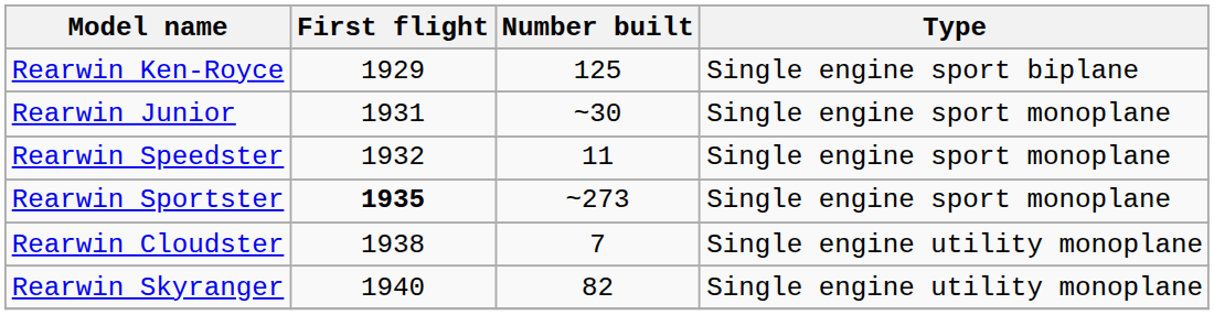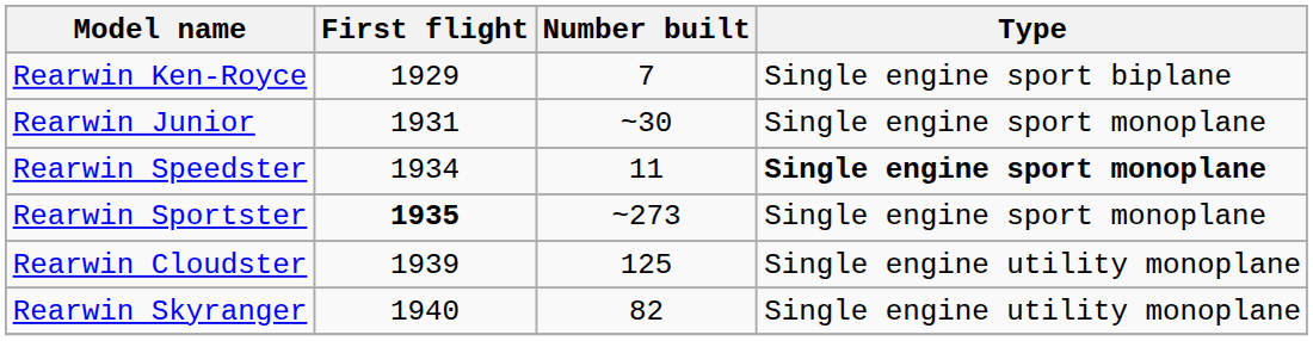 <table class="wikitable sortable">
 <tr>
 <th>Model name</th>
 <th>First flight</th>
 <th>Number built</th>
 <th>Type</th>
 </tr>
 <tr>
 <td align=left><a href='#'>Rearwin Ken-Royce</a></td>
 <td align=center>1929</td>
-<td align=center>125</td>
+<td align=center>7</td>
 <td align=left>Single engine sport biplane</td>
 </tr>
 <tr>
 <td align=left><a href='#'>Rearwin Junior</a></td>
 <td align=center>1931</td>
 <td align=center>~30</td>
 <td align=left>Single engine sport monoplane</td>
 </tr>
 <tr>
 <td align=left><a href='#'>Rearwin Speedster</a></td>
-<td align=center>1932</td>
+<td align=center>1934</td>
 <td align=center>11</td>
-<td align=left>Single engine sport monoplane</td>
+<td align=left><strong>Single engine sport monoplane</strong></td>
 </tr>
 <tr>
 <td align=left><a href='#'>Rearwin Sportster</a></td>
 <td align=center><strong>1935</strong></td>
 <td align=center>~273</td>
 <td align=left>Single engine sport monoplane</td>
 </tr>
 <tr>
 <td align=left><a href='#'>Rearwin Cloudster</a></td>
-<td align=center>1938</td>
-<td align=center>7</td>
+<td align=center>1939</td>
+<td align=center>125</td>
 <td align=left>Single engine utility monoplane</td>
 </tr>
 <tr>
 <td align=left><a href='#'>Rearwin Skyranger</a></td>
 <td align=center>1940</td>
 <td align=center>82</td>
 <td align=left>Single engine utility monoplane</td>
 </tr>
 <tr>
 </tr>
 </table>
